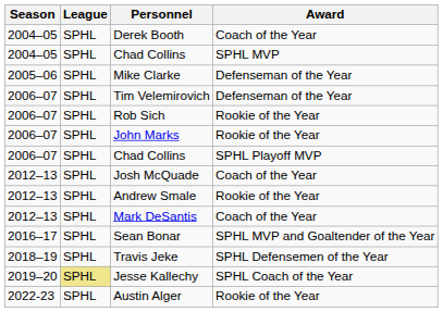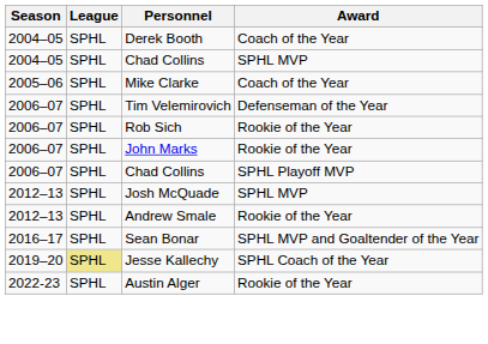 <table class="wikitable">
 <tr>
 <th>Season</th>
 <th>League</th>
 <th>Personnel</th>
 <th>Award</th>
 </tr>
 <tr>
 <td>2004–05</td>
 <td>SPHL</td>
 <td>Derek Booth</td>
 <td>Coach of the Year</td>
 </tr>
 <tr>
 <td>2004–05</td>
 <td>SPHL</td>
 <td>Chad Collins</td>
 <td>SPHL MVP</td>
 </tr>
 <tr>
 <td>2005–06</td>
 <td>SPHL</td>
 <td>Mike Clarke</td>
-<td>Defenseman of the Year</td>
+<td>Coach of the Year</td>
 </tr>
 <tr>
 <td>2006–07</td>
 <td>SPHL</td>
 <td>Tim Velemirovich</td>
 <td>Defenseman of the Year</td>
 </tr>
 <tr>
 <td>2006–07</td>
 <td>SPHL</td>
 <td>Rob Sich</td>
 <td>Rookie of the Year</td>
 </tr>
 <tr>
 <td>2006–07</td>
 <td>SPHL</td>
 <td><a href='#'>John Marks</a></td>
 <td>Rookie of the Year</td>
 </tr>
 <tr>
 <td>2006–07</td>
 <td>SPHL</td>
 <td>Chad Collins</td>
 <td>SPHL Playoff MVP</td>
 </tr>
 <tr>
 <td>2012–13</td>
 <td>SPHL</td>
 <td>Josh McQuade</td>
-<td>Coach of the Year</td>
+<td>SPHL MVP</td>
 </tr>
 <tr>
 <td>2012–13</td>
 <td>SPHL</td>
 <td>Andrew Smale</td>
 <td>Rookie of the Year</td>
 </tr>
 <tr>
-<td>2012–13</td>
-<td>SPHL</td>
-<td><a href='#'>Mark DeSantis</a></td>
-<td>Coach of the Year</td>
-</tr>
-<tr>
 <td>2016–17</td>
 <td>SPHL</td>
 <td>Sean Bonar</td>
 <td>SPHL MVP and Goaltender of the Year</td>
-</tr>
-<tr>
-<td>2018–19</td>
-<td>SPHL</td>
-<td>Travis Jeke</td>
-<td>SPHL Defensemen of the Year</td>
 </tr>
 <tr>
 <td>2019–20</td>
 <td style="background: khaki;">SPHL</td>
 <td>Jesse Kallechy</td>
 <td>SPHL Coach of the Year</td>
 </tr>
 <tr>
 <td>2022-23</td>
 <td>SPHL</td>
 <td>Austin Alger</td>
 <td>Rookie of the Year</td>
 </tr>
 </table>
